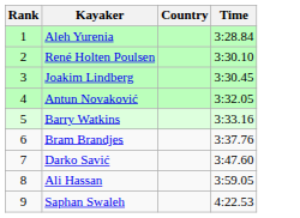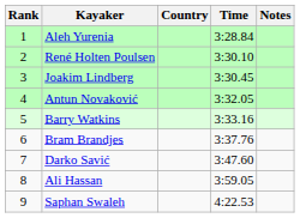 <table class="wikitable" style="text-align:center">
 <tr>
 <th>Rank</th>
 <th>Kayaker</th>
 <th>Country</th>
 <th>Time</th>
+<th>Notes</th>
 </tr>
 <tr bgcolor=bbffbb>
 <td>1</td>
 <td align="left"><a href='#'>Aleh Yurenia</a></td>
 <td align="left"></td>
 <td>3:28.84</td>
+<td></td>
 </tr>
 <tr bgcolor=bbffbb>
 <td>2</td>
 <td align="left"><a href='#'>René Holten Poulsen</a></td>
 <td align="left"></td>
 <td>3:30.10</td>
+<td></td>
 </tr>
 <tr bgcolor=bbffbb>
 <td>3</td>
 <td align="left"><a href='#'>Joakim Lindberg</a></td>
 <td align="left"></td>
 <td>3:30.45</td>
+<td></td>
 </tr>
 <tr bgcolor=bbffbb>
 <td>4</td>
 <td align="left"><a href='#'>Antun Novaković</a></td>
 <td align="left"></td>
 <td>3:32.05</td>
+<td></td>
 </tr>
 <tr bgcolor=ddffdd>
 <td>5</td>
 <td align="left"><a href='#'>Barry Watkins</a></td>
 <td align="left"></td>
 <td>3:33.16</td>
+<td></td>
 </tr>
 <tr>
 <td>6</td>
 <td align="left"><a href='#'>Bram Brandjes</a></td>
 <td align="left"></td>
 <td>3:37.76</td>
+<td></td>
 </tr>
 <tr>
 <td>7</td>
 <td align="left"><a href='#'>Darko Savić</a></td>
 <td align="left"></td>
 <td>3:47.60</td>
+<td></td>
 </tr>
 <tr>
 <td>8</td>
 <td align="left"><a href='#'>Ali Hassan</a></td>
 <td align="left"></td>
 <td>3:59.05</td>
+<td></td>
 </tr>
 <tr>
 <td>9</td>
 <td align="left"><a href='#'>Saphan Swaleh</a></td>
 <td align="left"></td>
 <td>4:22.53</td>
+<td></td>
 </tr>
 </table>
